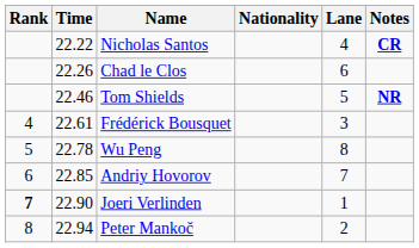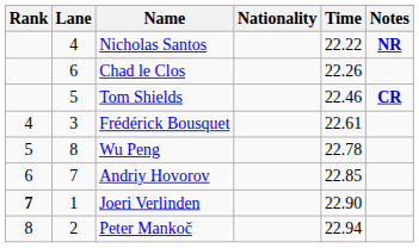 <table class="wikitable sortable" style="text-align:center">
 <tr>
 <th>Rank</th>
-<th>Time</th>
+<th>Lane</th>
 <th>Name</th>
 <th>Nationality</th>
-<th>Lane</th>
+<th>Time</th>
 <th>Notes</th>
 </tr>
 <tr>
 <td></td>
-<td>22.22</td>
+<td>4</td>
 <td align=left><a href='#'>Nicholas Santos</a></td>
 <td align=left></td>
-<td>4</td>
-<td><strong><a href='#'>CR</a></strong></td>
+<td>22.22</td>
+<td><strong><a href='#'>NR</a></strong></td>
 </tr>
 <tr>
 <td></td>
-<td>22.26</td>
+<td>6</td>
 <td align=left><a href='#'>Chad le Clos</a></td>
 <td align=left></td>
-<td>6</td>
+<td>22.26</td>
 <td></td>
 </tr>
 <tr>
 <td></td>
-<td>22.46</td>
+<td>5</td>
 <td align=left><a href='#'>Tom Shields</a></td>
 <td align=left></td>
-<td>5</td>
-<td><strong><a href='#'>NR</a></strong></td>
+<td>22.46</td>
+<td><strong><a href='#'>CR</a></strong></td>
 </tr>
 <tr>
 <td>4</td>
-<td>22.61</td>
+<td>3</td>
 <td align=left><a href='#'>Frédérick Bousquet</a></td>
 <td align=left></td>
-<td>3</td>
+<td>22.61</td>
 <td></td>
 </tr>
 <tr>
 <td>5</td>
-<td>22.78</td>
+<td>8</td>
 <td align=left><a href='#'>Wu Peng</a></td>
 <td align=left></td>
-<td>8</td>
+<td>22.78</td>
 <td></td>
 </tr>
 <tr>
 <td>6</td>
-<td>22.85</td>
+<td>7</td>
 <td align=left><a href='#'>Andriy Hovorov</a></td>
 <td align=left></td>
-<td>7</td>
+<td>22.85</td>
 <td></td>
 </tr>
 <tr>
 <td><strong>7</strong></td>
-<td>22.90</td>
+<td>1</td>
 <td align=left><a href='#'>Joeri Verlinden</a></td>
 <td align=left></td>
-<td>1</td>
+<td>22.90</td>
 <td></td>
 </tr>
 <tr>
 <td>8</td>
-<td>22.94</td>
+<td>2</td>
 <td align=left><a href='#'>Peter Mankoč</a></td>
 <td align=left></td>
-<td>2</td>
+<td>22.94</td>
 <td></td>
 </tr>
 </table>
